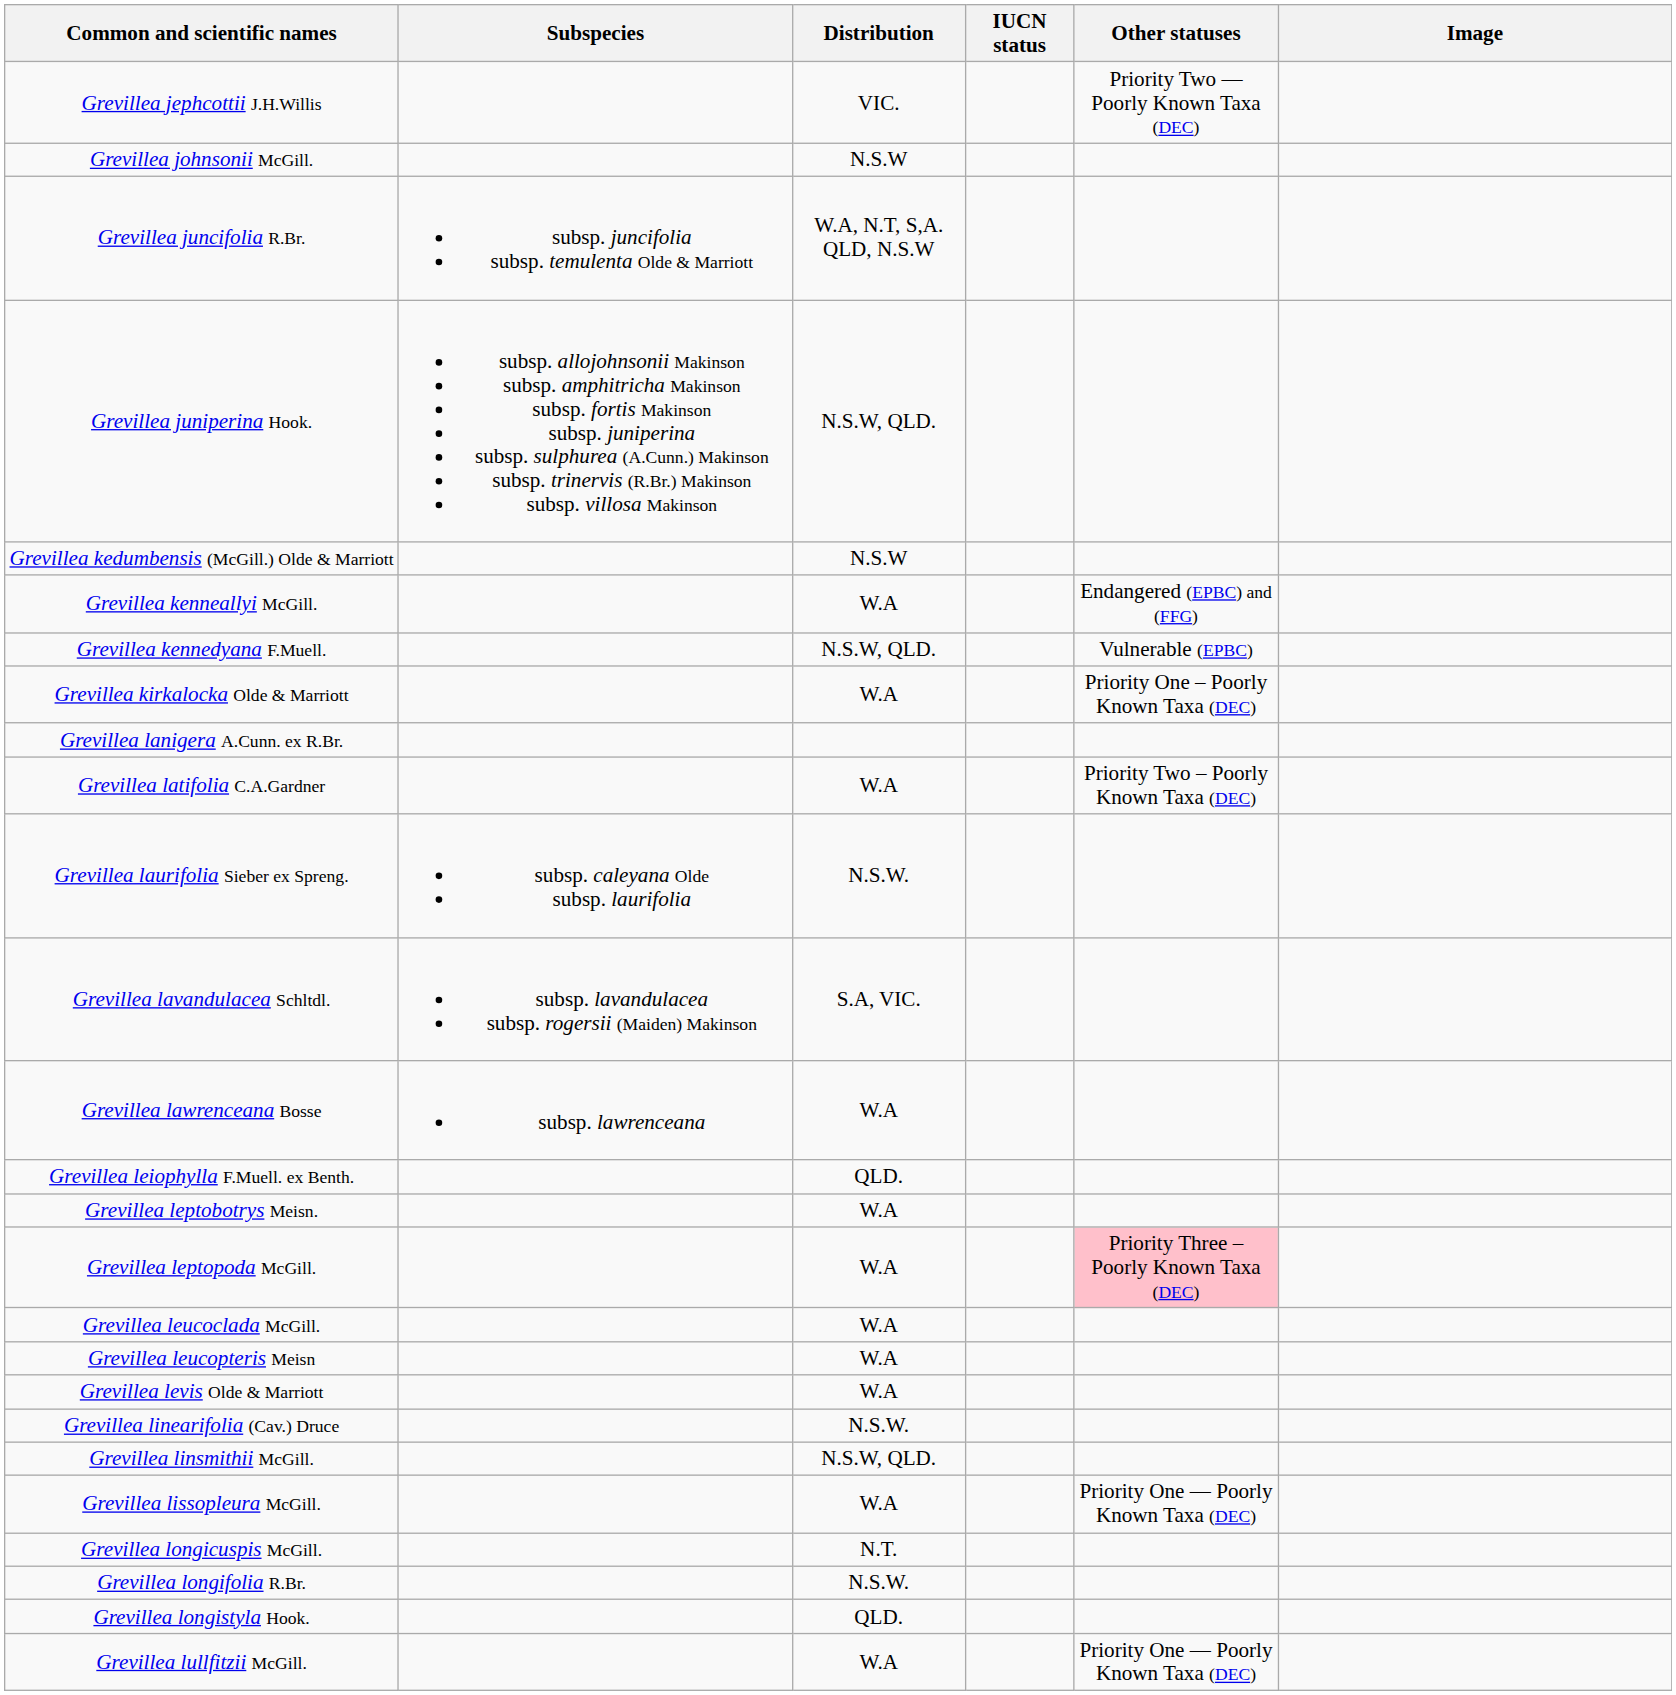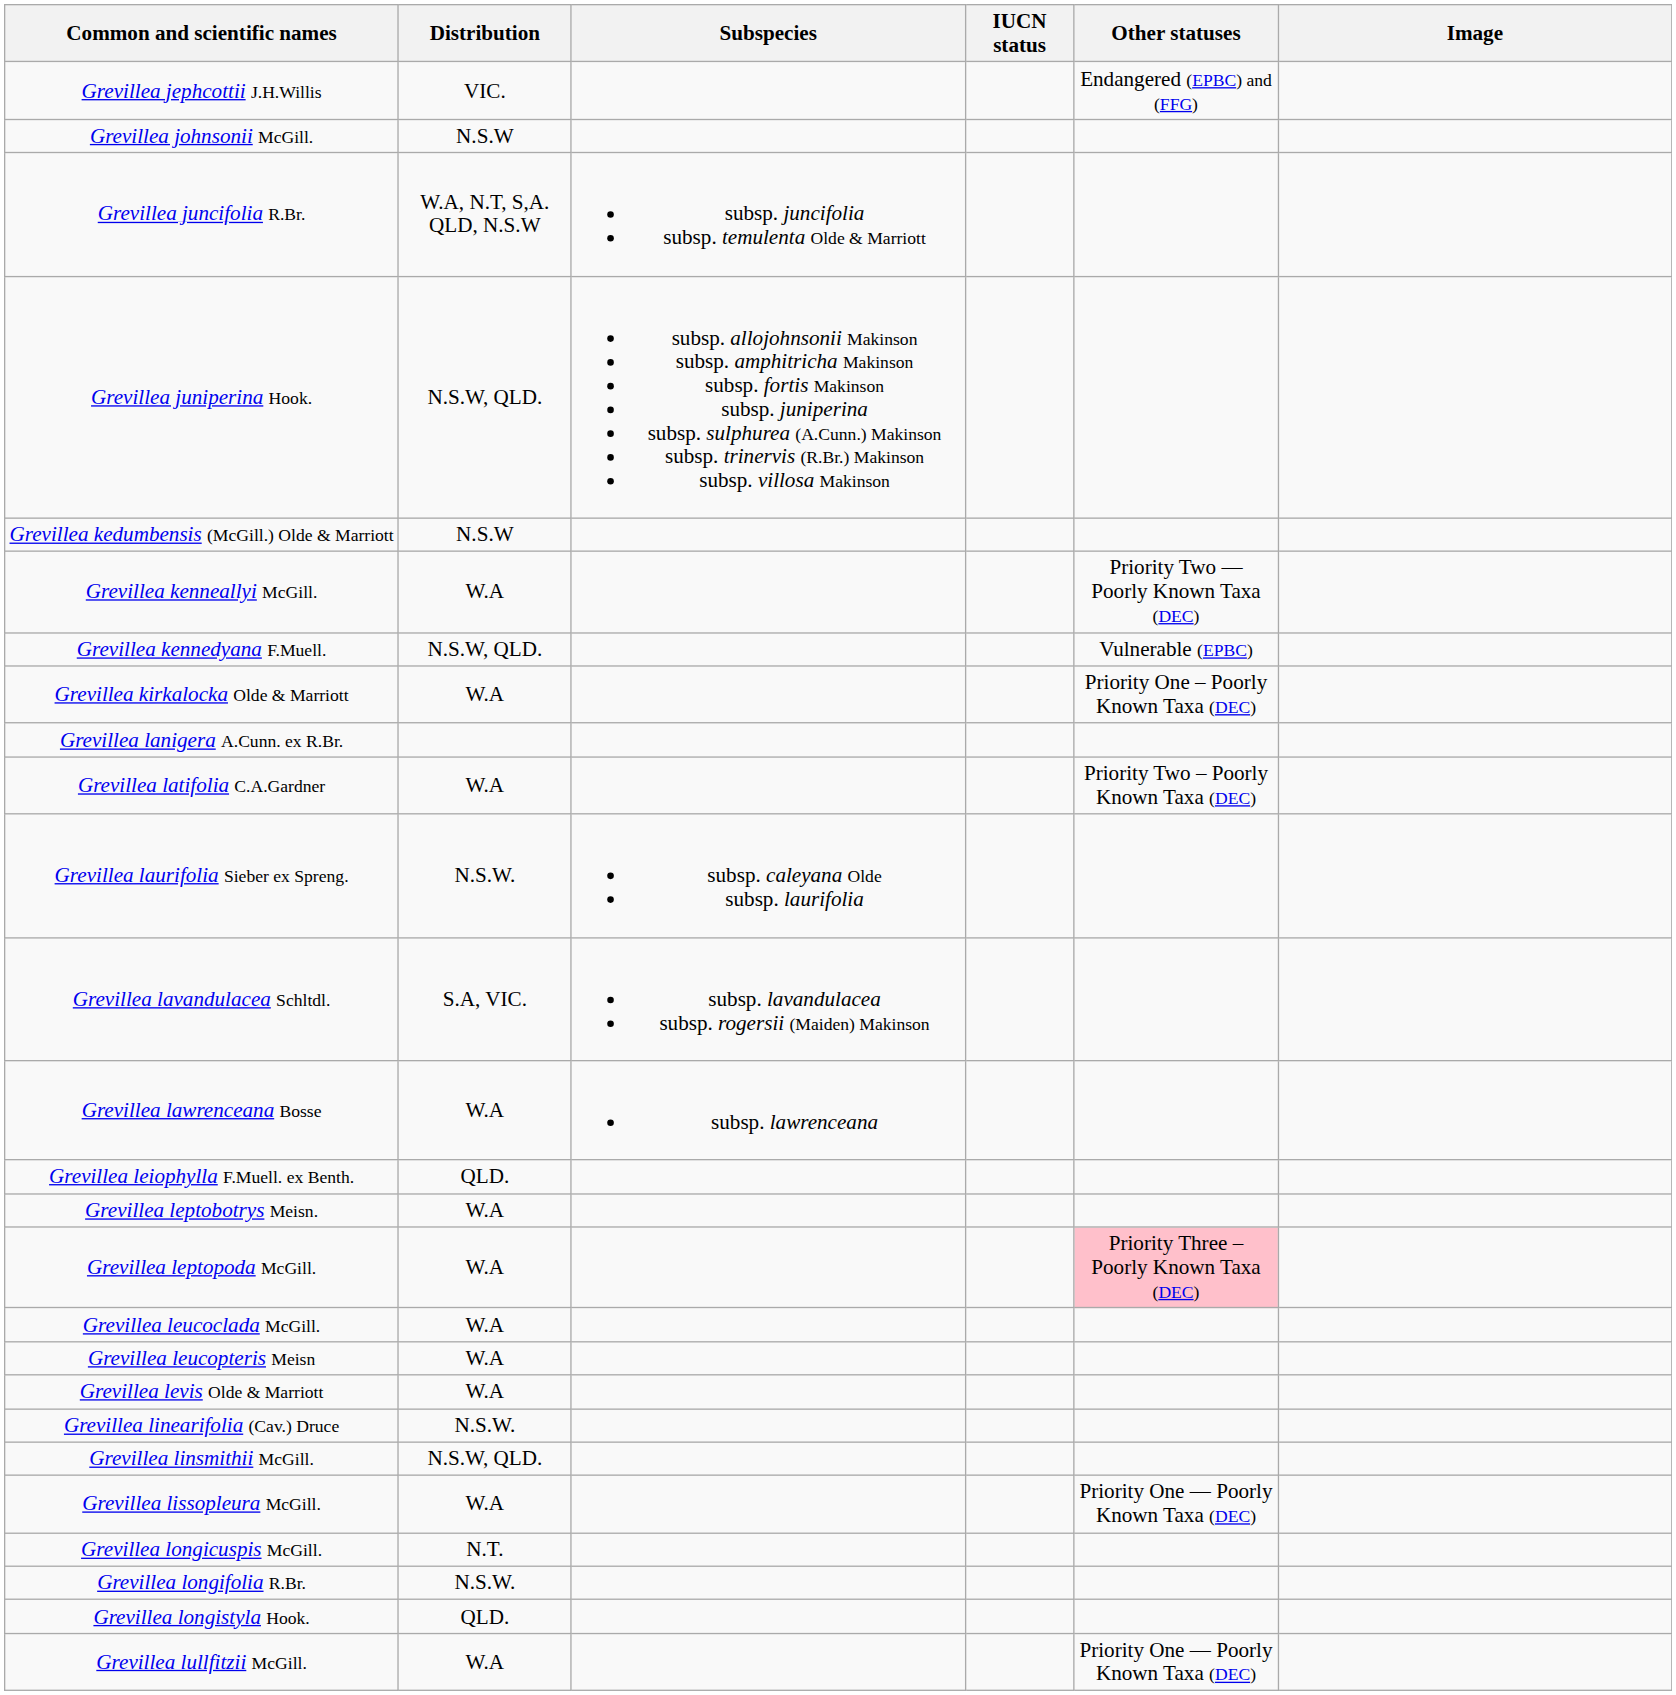 <table class="wikitable mw-collapsible wikitable_hidable" style="width:100%;text-align:center">
 <tr>
 <th style=width:200px>Common and scientific names </th>
+<th style=width:50px>Distribution </th>
 <th style=width:200px>Subspecies </th>
-<th style=width:50px>Distribution </th>
 <th style=width:50px>IUCN status </th>
 <th style=width:100px>Other statuses </th>
 <th style=width:200px>Image</th>
 </tr>
 <tr>
 <td><em><a href='#'>Grevillea jephcottii</a> </em><small>J.H.Willis</small></td>
-<td></td>
 <td>VIC.</td>
 <td></td>
-<td>Priority Two — Poorly Known Taxa <small>(<a href='#'>DEC</a>)</small></td>
+<td></td>
+<td>Endangered <small>(<a href='#'>EPBC</a>) and</small> <small>(<a href='#'>FFG</a>)</small></td>
 <td></td>
 </tr>
 <tr>
 <td><em><a href='#'>Grevillea johnsonii</a> </em><small>McGill.</small></td>
+<td>N.S.W</td>
 <td></td>
-<td>N.S.W</td>
 <td></td>
 <td></td>
 <td></td>
 </tr>
 <tr>
 <td><em><a href='#'>Grevillea juncifolia</a> </em><small>R.Br.</small></td>
+<td>W.A, N.T, S,A. QLD, N.S.W</td>
 <td><br><ul><li>subsp. <em>juncifolia</em></li><li>subsp. <em>temulenta</em> <small>Olde & Marriott</small></li></ul></td>
-<td>W.A, N.T, S,A. QLD, N.S.W</td>
 <td></td>
 <td></td>
 <td></td>
 </tr>
 <tr>
 <td><em><a href='#'>Grevillea juniperina</a> </em><small>Hook.</small></td>
+<td>N.S.W, QLD.</td>
 <td><br><ul><li>subsp. <em>allojohnsonii</em> <small>Makinson</small></li><li>subsp. <em>amphitricha</em> <small>Makinson</small></li><li>subsp. <em>fortis</em> <small>Makinson</small></li><li>subsp. <em>juniperina</em></li><li>subsp. <em>sulphurea</em> <small>(A.Cunn.) Makinson</small></li><li>subsp. <em>trinervis</em> <small>(R.Br.) Makinson</small></li><li>subsp. <em>villosa</em> <small>Makinson</small></li></ul></td>
-<td>N.S.W, QLD.</td>
 <td></td>
 <td></td>
 <td></td>
 </tr>
 <tr>
 <td><em><a href='#'>Grevillea kedumbensis</a></em> <small>(McGill.) Olde & Marriott</small></td>
+<td>N.S.W</td>
 <td></td>
-<td>N.S.W</td>
 <td></td>
 <td></td>
 <td></td>
 </tr>
 <tr>
 <td><em><a href='#'>Grevillea kenneallyi</a></em> <small>McGill.</small></td>
-<td></td>
 <td>W.A</td>
 <td></td>
-<td>Endangered <small>(<a href='#'>EPBC</a>) and</small> <small>(<a href='#'>FFG</a>)</small></td>
+<td></td>
+<td>Priority Two — Poorly Known Taxa <small>(<a href='#'>DEC</a>)</small></td>
 <td></td>
 </tr>
 <tr>
 <td><em><a href='#'>Grevillea kennedyana</a></em> <small>F.Muell.</small></td>
+<td>N.S.W, QLD.</td>
 <td></td>
-<td>N.S.W, QLD.</td>
 <td></td>
 <td>Vulnerable <small>(<a href='#'>EPBC</a>)</small></td>
 <td></td>
 </tr>
 <tr>
 <td><em><a href='#'>Grevillea kirkalocka</a></em> <small>Olde & Marriott</small></td>
+<td>W.A</td>
 <td></td>
-<td>W.A</td>
 <td></td>
 <td>Priority One – Poorly Known Taxa <small>(<a href='#'>DEC</a>)</small></td>
 <td></td>
 </tr>
 <tr>
 <td><em><a href='#'>Grevillea lanigera</a></em> <small>A.Cunn. ex R.Br.</small></td>
 <td></td>
 <td></td>
 <td></td>
 <td></td>
 <td></td>
 </tr>
 <tr>
 <td><em><a href='#'>Grevillea latifolia</a></em> <small>C.A.Gardner</small></td>
+<td>W.A</td>
 <td></td>
-<td>W.A</td>
 <td></td>
 <td>Priority Two – Poorly Known Taxa <small>(<a href='#'>DEC</a>)</small></td>
 <td></td>
 </tr>
 <tr>
 <td><em><a href='#'>Grevillea laurifolia</a></em> <small>Sieber ex Spreng.</small></td>
+<td>N.S.W.</td>
 <td><br><ul><li>subsp. <em>caleyana</em> <small>Olde</small></li><li>subsp. <em>laurifolia</em></li></ul></td>
-<td>N.S.W.</td>
 <td></td>
 <td></td>
 <td></td>
 </tr>
 <tr>
 <td><em><a href='#'>Grevillea lavandulacea</a></em> <small>Schltdl.</small></td>
+<td>S.A, VIC.</td>
 <td><br><ul><li>subsp. <em>lavandulacea</em></li><li>subsp. <em>rogersii</em> <small>(Maiden) Makinson</small></li></ul></td>
-<td>S.A, VIC.</td>
 <td></td>
 <td></td>
 <td></td>
 </tr>
 <tr>
 <td><em><a href='#'>Grevillea lawrenceana</a></em> <small>Bosse</small></td>
+<td>W.A</td>
 <td><br><ul><li>subsp. <em>lawrenceana</em></li></ul></td>
-<td>W.A</td>
 <td></td>
 <td></td>
 <td></td>
 </tr>
 <tr>
 <td><em><a href='#'>Grevillea leiophylla</a></em> <small>F.Muell. ex Benth.</small></td>
+<td>QLD.</td>
 <td></td>
-<td>QLD.</td>
 <td></td>
 <td></td>
 <td></td>
 </tr>
 <tr>
 <td><em><a href='#'>Grevillea leptobotrys</a></em> <small>Meisn.</small></td>
+<td>W.A</td>
 <td></td>
-<td>W.A</td>
 <td></td>
 <td></td>
 <td></td>
 </tr>
 <tr>
 <td><em><a href='#'>Grevillea leptopoda</a></em> <small>McGill.</small></td>
+<td>W.A</td>
 <td></td>
-<td>W.A</td>
 <td></td>
 <td style="background: pink;">Priority Three – Poorly Known Taxa <small>(<a href='#'>DEC</a>)</small></td>
 <td></td>
 </tr>
 <tr>
 <td><em><a href='#'>Grevillea leucoclada</a></em> <small>McGill.</small></td>
+<td>W.A</td>
 <td></td>
-<td>W.A</td>
 <td></td>
 <td></td>
 <td></td>
 </tr>
 <tr>
 <td><em><a href='#'>Grevillea leucopteris</a></em> <small>Meisn</small></td>
+<td>W.A</td>
 <td></td>
-<td>W.A</td>
 <td></td>
 <td></td>
 <td></td>
 </tr>
 <tr>
 <td><em><a href='#'>Grevillea levis</a></em> <small>Olde & Marriott</small></td>
+<td>W.A</td>
 <td></td>
-<td>W.A</td>
 <td></td>
 <td></td>
 <td></td>
 </tr>
 <tr>
 <td><em><a href='#'>Grevillea linearifolia</a></em> <small>(Cav.) Druce</small></td>
+<td>N.S.W.</td>
 <td></td>
-<td>N.S.W.</td>
 <td></td>
 <td></td>
 <td></td>
 </tr>
 <tr>
 <td><em><a href='#'>Grevillea linsmithii</a></em> <small>McGill.</small></td>
+<td>N.S.W, QLD.</td>
 <td></td>
-<td>N.S.W, QLD.</td>
 <td></td>
 <td></td>
 <td></td>
 </tr>
 <tr>
 <td><em><a href='#'>Grevillea lissopleura</a></em> <small>McGill.</small></td>
+<td>W.A</td>
 <td></td>
-<td>W.A</td>
 <td></td>
 <td>Priority One — Poorly Known Taxa <small>(<a href='#'>DEC</a>)</small></td>
 <td></td>
 </tr>
 <tr>
 <td><em><a href='#'>Grevillea longicuspis</a></em> <small>McGill.</small></td>
+<td>N.T.</td>
 <td></td>
-<td>N.T.</td>
 <td></td>
 <td></td>
 <td></td>
 </tr>
 <tr>
 <td><em><a href='#'>Grevillea longifolia</a></em> <small>R.Br.</small></td>
+<td>N.S.W.</td>
 <td></td>
-<td>N.S.W.</td>
 <td></td>
 <td></td>
 <td></td>
 </tr>
 <tr>
 <td><em><a href='#'>Grevillea longistyla</a></em> <small>Hook.</small></td>
+<td>QLD.</td>
 <td></td>
-<td>QLD.</td>
 <td></td>
 <td></td>
 <td></td>
 </tr>
 <tr>
 <td><em><a href='#'>Grevillea lullfitzii</a></em> <small>McGill.</small></td>
+<td>W.A</td>
 <td></td>
-<td>W.A</td>
 <td></td>
 <td>Priority One — Poorly Known Taxa <small>(<a href='#'>DEC</a>)</small></td>
 <td></td>
 </tr>
 </table>
